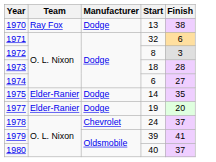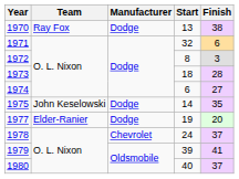 <table class="wikitable" style="font-size: 90%;">
 <tr>
 <th>Year</th>
 <th>Team</th>
 <th>Manufacturer</th>
 <th>Start</th>
 <th>Finish</th>
 </tr>
 <tr>
 <td><a href='#'>1970</a></td>
 <td><a href='#'>Ray Fox</a></td>
 <td><a href='#'>Dodge</a></td>
 <td align=center>13</td>
 <td align=center style="background:#EFCFFF;">38</td>
 </tr>
 <tr>
 <td><a href='#'>1971</a></td>
 <td rowspan=4>O. L. Nixon</td>
 <td rowspan=4><a href='#'>Dodge</a></td>
 <td align=center>32</td>
 <td align=center style="background:#FFDF9F;">6</td>
 </tr>
 <tr>
 <td><a href='#'>1972</a></td>
 <td align=center>8</td>
 <td align=center style="background:#DFDFDF;">3</td>
 </tr>
 <tr>
 <td><a href='#'>1973</a></td>
 <td align=center>18</td>
 <td align=center style="background:#EFCFFF;">28</td>
 </tr>
 <tr>
 <td><a href='#'>1974</a></td>
 <td align=center>6</td>
 <td align=center style="background:#EFCFFF;">27</td>
 </tr>
 <tr>
 <td><a href='#'>1975</a></td>
-<td><a href='#'>Elder-Ranier</a></td>
+<td>John Keselowski</td>
 <td><a href='#'>Dodge</a></td>
 <td align=center>14</td>
 <td align=center style="background:#EFCFFF;">35</td>
 </tr>
 <tr>
 <td><a href='#'>1977</a></td>
 <td><a href='#'>Elder-Ranier</a></td>
 <td><a href='#'>Dodge</a></td>
 <td align=center>19</td>
 <td align=center style="background:#DFFFDF;">20</td>
 </tr>
 <tr>
 <td><a href='#'>1978</a></td>
 <td rowspan=3>O. L. Nixon</td>
 <td><a href='#'>Chevrolet</a></td>
 <td align=center>24</td>
 <td align=center style="background:#EFCFFF;">37</td>
 </tr>
 <tr>
 <td><a href='#'>1979</a></td>
 <td rowspan=2><a href='#'>Oldsmobile</a></td>
 <td align=center>39</td>
 <td align=center style="background:#EFCFFF;">41</td>
 </tr>
 <tr>
 <td><a href='#'>1980</a></td>
 <td align=center>40</td>
 <td align=center style="background:#EFCFFF;">37</td>
 </tr>
 </table>
